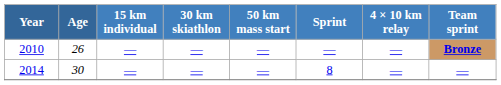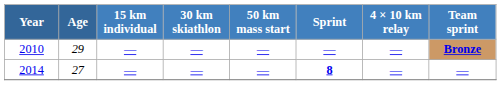 <table class="wikitable" style="font-size:95%; text-align:center; border:grey solid 1px; border-collapse:collapse; background:#ffffff;">
 <tr>
 <th style="background-color:#369; color:white; width:60px;"> Year </th>
 <th style="background-color:#369; color:white; width:40px;"> Age </th>
 <th style="background-color:#4180be; color:white; width:75px;"> 15 km <br> individual </th>
 <th style="background-color:#4180be; color:white; width:75px;"> 30 km <br> skiathlon </th>
 <th style="background-color:#4180be; color:white; width:75px;"> 50 km <br> mass start </th>
 <th style="background-color:#4180be; color:white; width:75px;"> Sprint </th>
 <th style="background-color:#4180be; color:white; width:75px;"> 4 × 10 km <br> relay </th>
 <th style="background-color:#4180be; color:white; width:75px;"> Team <br> sprint </th>
 </tr>
 <tr>
 <td><a href='#'>2010</a></td>
-<td><em>26</em></td>
+<td><em>29</em></td>
 <td><a href='#'>—</a></td>
 <td><a href='#'>—</a></td>
 <td><a href='#'>—</a></td>
 <td><a href='#'>—</a></td>
 <td><a href='#'>—</a></td>
 <td bgcolor="cc9966"><a href='#'><strong>Bronze</strong></a></td>
 </tr>
 <tr>
 <td><a href='#'>2014</a></td>
-<td><em>30</em></td>
+<td><em>27</em></td>
 <td><a href='#'>—</a></td>
 <td><a href='#'>—</a></td>
 <td><a href='#'>—</a></td>
-<td><a href='#'>8</a></td>
+<td><strong><a href='#'>8</a></strong></td>
 <td><a href='#'>—</a></td>
 <td><a href='#'>—</a></td>
 </tr>
 <tr>
 </tr>
 </table>
